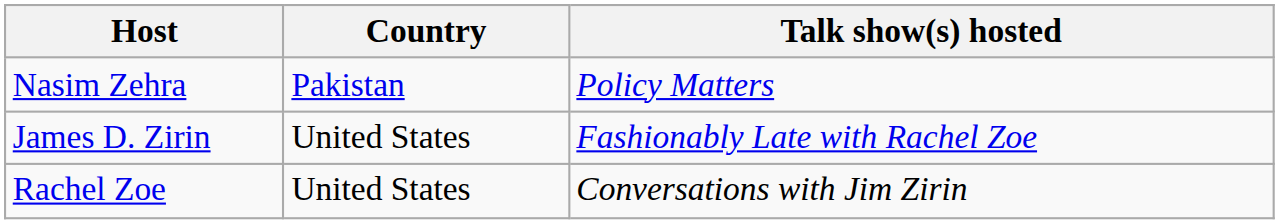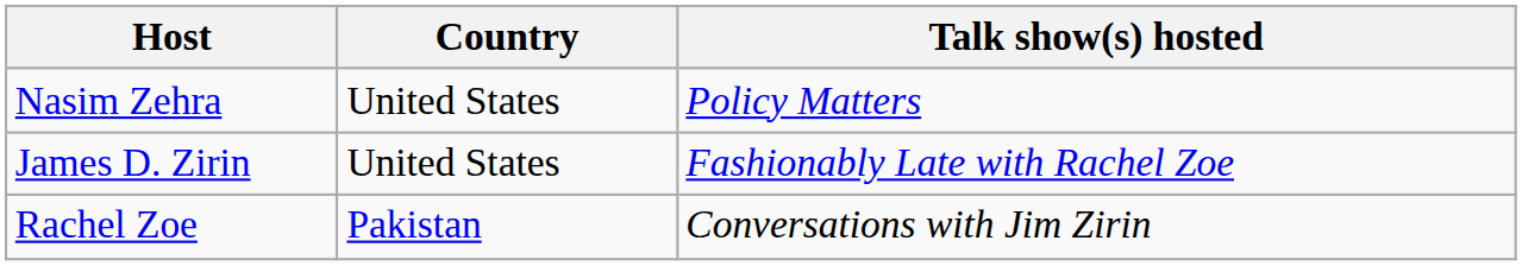 <table class="wikitable">
 <tr>
 <th width="150">Host</th>
 <th width="150">Country</th>
 <th width="400">Talk show(s) hosted</th>
 </tr>
 <tr>
 <td><a href='#'>Nasim Zehra</a></td>
-<td> <a href='#'>Pakistan</a></td>
+<td> United States</td>
 <td><em><a href='#'>Policy Matters</a></em></td>
 </tr>
 <tr>
 <td><a href='#'>James D. Zirin</a></td>
 <td> United States</td>
 <td><em><a href='#'>Fashionably Late with Rachel Zoe</a></em></td>
 </tr>
 <tr>
 <td><a href='#'>Rachel Zoe</a></td>
-<td> United States</td>
+<td> <a href='#'>Pakistan</a></td>
 <td><em>Conversations with Jim Zirin</em></td>
 </tr>
 </table>
